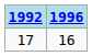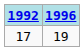 <table class="wikitable" style="text-align: center;">
 <tr>
 <th style="background: #b0e0e6;"><a href='#'>1992</a></th>
 <th style="background: #b0e0e6;"><a href='#'>1996</a></th>
 </tr>
 <tr>
 <td>17</td>
-<td>16</td>
+<td>19</td>
 </tr>
 </table>
